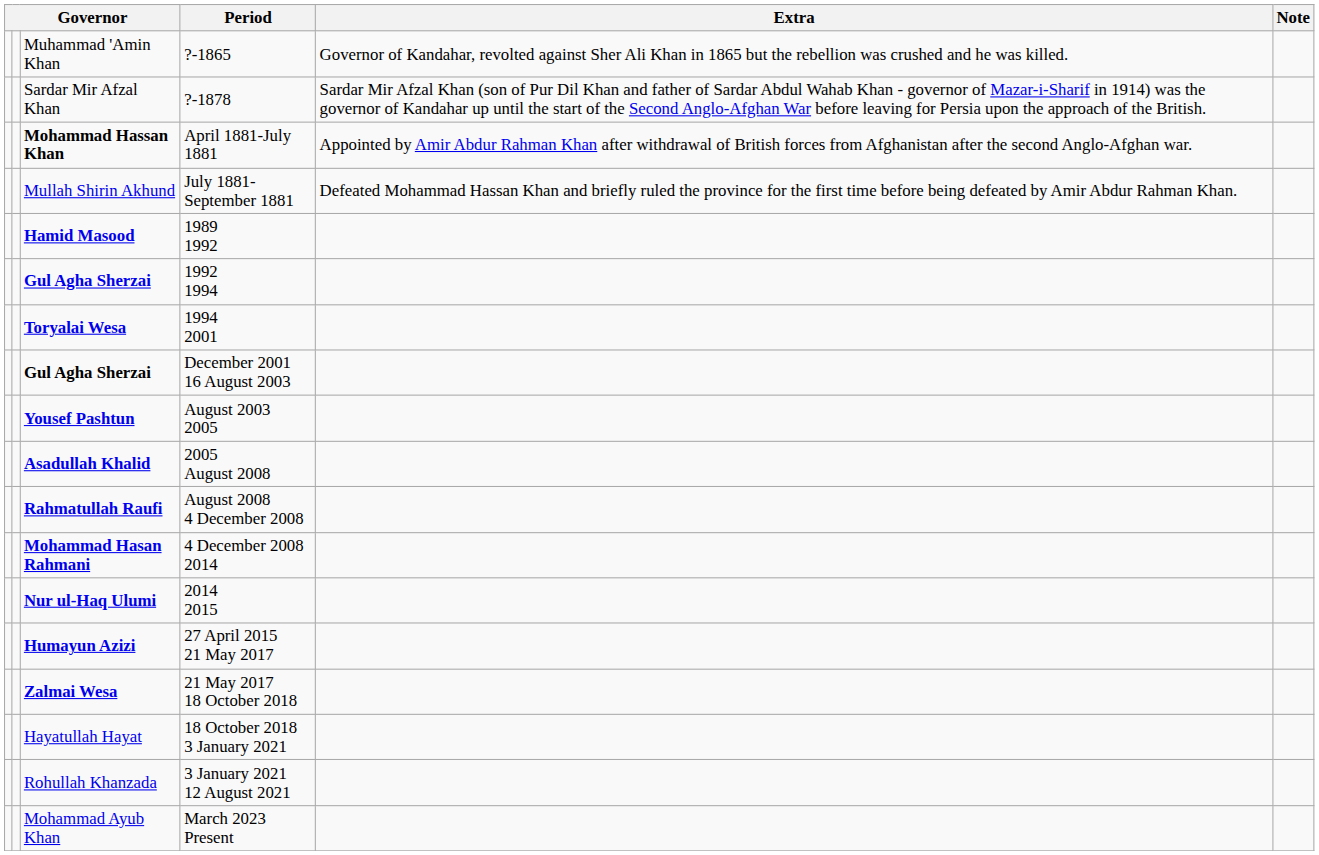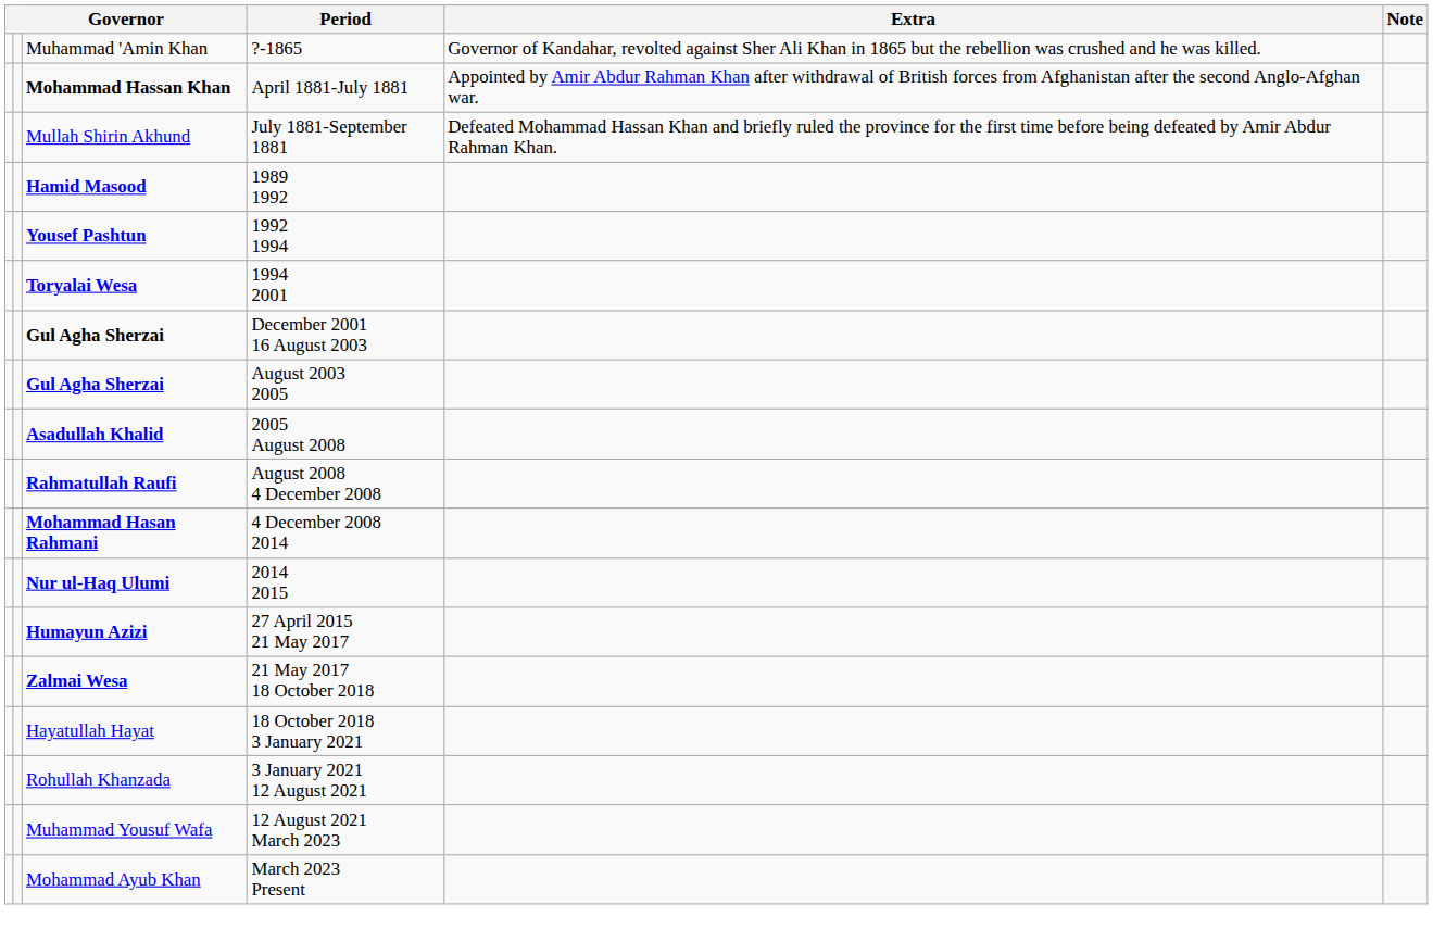 <table class="wikitable">
 <tr>
 <th colspan="3">Governor</th>
 <th>Period</th>
 <th>Extra</th>
 <th>Note</th>
 </tr>
 <tr>
 <td></td>
 <td></td>
 <td>Muhammad 'Amin Khan</td>
 <td>?-1865</td>
 <td>Governor of Kandahar, revolted against Sher Ali Khan in 1865 but the rebellion was crushed and he was killed.</td>
-<td></td>
-</tr>
-<tr>
-<td></td>
-<td></td>
-<td>Sardar Mir Afzal Khan</td>
-<td>?-1878</td>
-<td>Sardar Mir Afzal Khan (son of Pur Dil Khan and father of Sardar Abdul Wahab Khan - governor of <a href='#'>Mazar-i-Sharif</a> in 1914) was the governor of Kandahar up until the start of the <a href='#'>Second Anglo-Afghan War</a> before leaving for Persia upon the approach of the British.</td>
 <td></td>
 </tr>
 <tr>
 <td></td>
 <td></td>
 <td><strong>Mohammad Hassan Khan</strong></td>
 <td>April 1881-July 1881</td>
 <td>Appointed by <a href='#'>Amir Abdur Rahman Khan</a> after withdrawal of British forces from Afghanistan after the second Anglo-Afghan war.</td>
 <td></td>
 </tr>
 <tr>
 <td></td>
 <td></td>
 <td><a href='#'>Mullah Shirin Akhund</a></td>
 <td>July 1881-September 1881</td>
 <td>Defeated Mohammad Hassan Khan and briefly ruled the province for the first time before being defeated by Amir Abdur Rahman Khan.</td>
 <td></td>
 </tr>
 <tr>
 <td></td>
 <td></td>
 <td><strong><a href='#'>Hamid Masood</a></strong></td>
 <td>1989<br>1992</td>
 <td></td>
 <td></td>
 </tr>
 <tr>
 <td></td>
 <td></td>
-<td><strong><a href='#'>Gul Agha Sherzai</a></strong></td>
+<td><strong><a href='#'>Yousef Pashtun</a></strong></td>
 <td>1992<br>1994</td>
 <td></td>
 <td></td>
 </tr>
 <tr>
 <td></td>
 <td></td>
 <td><strong><a href='#'>Toryalai Wesa</a></strong></td>
 <td>1994<br>2001</td>
 <td></td>
 <td></td>
 </tr>
 <tr>
 <td></td>
 <td></td>
 <td><strong>Gul Agha Sherzai</strong></td>
 <td>December 2001<br>16 August 2003</td>
 <td></td>
 <td></td>
 </tr>
 <tr>
 <td></td>
 <td></td>
-<td><strong><a href='#'>Yousef Pashtun</a></strong></td>
+<td><strong><a href='#'>Gul Agha Sherzai</a></strong></td>
 <td>August 2003<br>2005</td>
 <td></td>
 <td></td>
 </tr>
 <tr>
 <td></td>
 <td></td>
 <td><strong><a href='#'>Asadullah Khalid</a></strong></td>
 <td>2005<br>August 2008</td>
 <td></td>
 <td></td>
 </tr>
 <tr>
 <td></td>
 <td></td>
 <td><strong><a href='#'>Rahmatullah Raufi</a></strong></td>
 <td>August 2008<br>4 December 2008</td>
 <td></td>
 <td></td>
 </tr>
 <tr>
 <td></td>
 <td></td>
 <td><strong><a href='#'>Mohammad Hasan Rahmani</a></strong></td>
 <td>4 December 2008<br>2014</td>
 <td></td>
 <td></td>
 </tr>
 <tr>
 <td></td>
 <td></td>
 <td><strong><a href='#'>Nur ul-Haq Ulumi</a></strong></td>
 <td>2014<br>2015</td>
 <td></td>
 <td></td>
 </tr>
 <tr>
 <td></td>
 <td></td>
 <td><strong><a href='#'>Humayun Azizi</a></strong></td>
 <td>27 April 2015<br>21 May 2017</td>
 <td></td>
 <td></td>
 </tr>
 <tr>
 <td></td>
 <td></td>
 <td><strong><a href='#'>Zalmai Wesa</a></strong></td>
 <td>21 May 2017<br>18 October 2018</td>
 <td></td>
 <td></td>
 </tr>
 <tr>
 <td></td>
 <td></td>
 <td><a href='#'>Hayatullah Hayat</a></td>
 <td>18 October 2018<br>3 January 2021</td>
 <td></td>
 <td></td>
 </tr>
 <tr>
 <td></td>
 <td></td>
 <td><a href='#'>Rohullah Khanzada</a></td>
 <td>3 January 2021<br>12 August 2021</td>
 <td></td>
 <td></td>
 </tr>
 <tr>
 <td></td>
 <td></td>
+<td><a href='#'>Muhammad Yousuf Wafa</a></td>
+<td>12 August 2021<br>March 2023</td>
+<td></td>
+<td></td>
+</tr>
+<tr>
+<td></td>
+<td></td>
 <td><a href='#'>Mohammad Ayub Khan</a></td>
 <td>March 2023<br>Present</td>
 <td></td>
 <td></td>
 </tr>
 </table>
